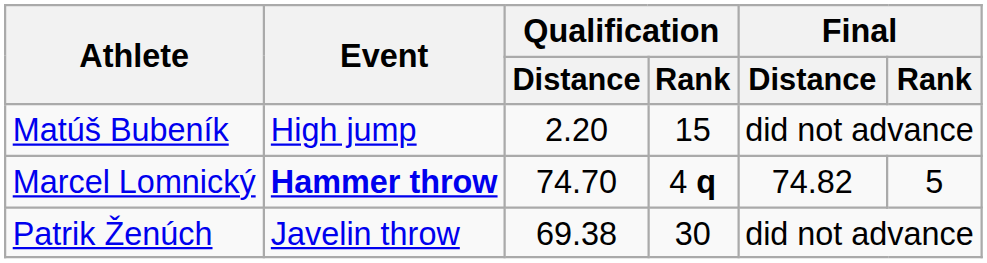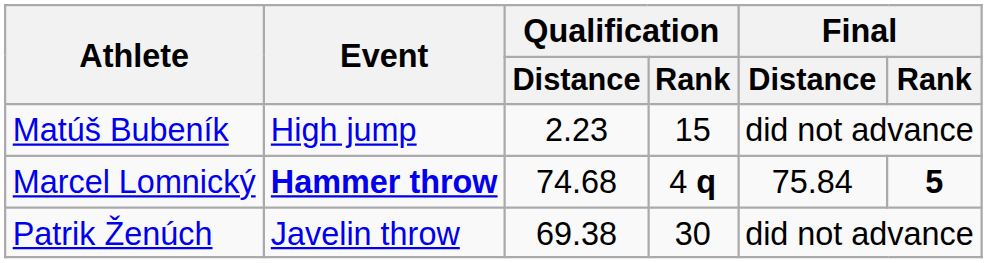 <table class=wikitable style="font-size:90%">
 <tr>
 <th rowspan=2>Athlete</th>
 <th rowspan=2>Event</th>
 <th colspan=2>Qualification</th>
 <th colspan=2>Final</th>
 </tr>
 <tr style="font-size:95%">
 <th>Distance</th>
 <th>Rank</th>
 <th>Distance</th>
 <th>Rank</th>
 </tr>
 <tr align=center>
 <td align=left><a href='#'>Matúš Bubeník</a></td>
 <td align=left><a href='#'>High jump</a></td>
-<td>2.20</td>
+<td>2.23</td>
 <td>15</td>
 <td colspan=2>did not advance</td>
 </tr>
 <tr align=center>
 <td align=left><a href='#'>Marcel Lomnický</a></td>
 <td align=left><strong><a href='#'>Hammer throw</a></strong></td>
-<td>74.70</td>
+<td>74.68</td>
 <td>4 <strong>q</strong></td>
-<td>74.82</td>
-<td>5</td>
+<td>75.84</td>
+<td><strong>5</strong></td>
 </tr>
 <tr align=center>
 <td align=left><a href='#'>Patrik Ženúch</a></td>
 <td align=left rowspan=2><a href='#'>Javelin throw</a></td>
 <td>69.38</td>
 <td>30</td>
 <td colspan=2>did not advance</td>
 </tr>
 </table>
